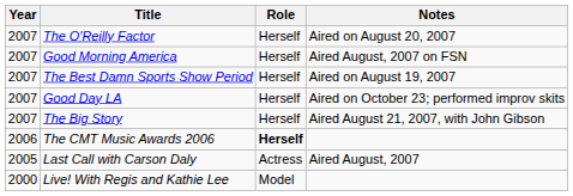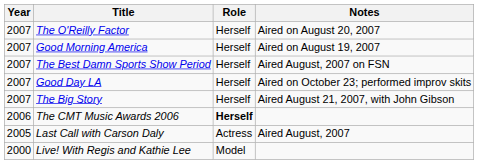 <table class="wikitable">
 <tr>
 <th>Year</th>
 <th>Title</th>
 <th>Role</th>
 <th>Notes</th>
 </tr>
 <tr>
 <td style="text-align:center;">2007</td>
 <td><em><a href='#'>The O'Reilly Factor</a></em></td>
 <td>Herself</td>
 <td>Aired on August 20, 2007</td>
 </tr>
 <tr>
 <td style="text-align:center;">2007</td>
 <td><em><a href='#'>Good Morning America</a></em></td>
 <td>Herself</td>
-<td>Aired August, 2007 on FSN</td>
+<td>Aired on August 19, 2007</td>
 </tr>
 <tr>
 <td style="text-align:center;">2007</td>
 <td><em><a href='#'>The Best Damn Sports Show Period</a></em></td>
 <td>Herself</td>
-<td>Aired on August 19, 2007</td>
+<td>Aired August, 2007 on FSN</td>
 </tr>
 <tr>
 <td style="text-align:center;">2007</td>
 <td><em><a href='#'>Good Day LA</a></em></td>
 <td>Herself</td>
 <td>Aired on October 23; performed improv skits</td>
 </tr>
 <tr>
 <td style="text-align:center;">2007</td>
 <td><em><a href='#'>The Big Story</a></em></td>
 <td>Herself</td>
 <td>Aired August 21, 2007, with John Gibson</td>
 </tr>
 <tr>
 <td style="text-align:center;">2006</td>
 <td><em>The CMT Music Awards 2006</em></td>
 <td><strong>Herself</strong></td>
 <td></td>
 </tr>
 <tr>
 <td style="text-align:center;">2005</td>
 <td><em>Last Call with Carson Daly</em></td>
 <td>Actress</td>
 <td>Aired August, 2007</td>
 </tr>
 <tr>
 <td style="text-align:center;">2000</td>
 <td><em>Live! With Regis and Kathie Lee</em></td>
 <td>Model</td>
 <td></td>
 </tr>
 </table>
